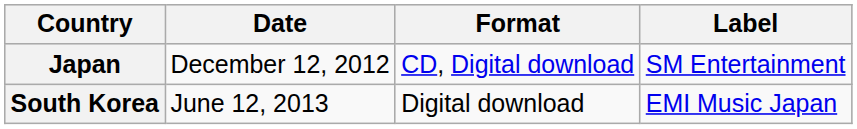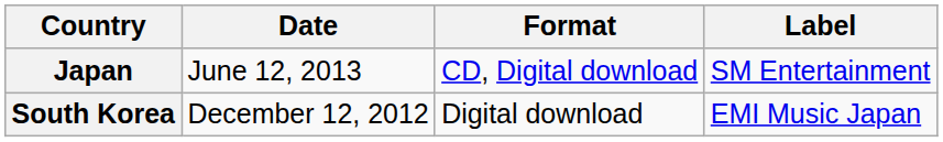 <table class="wikitable plainrowheaders">
 <tr>
 <th scope="col">Country</th>
 <th scope="col">Date</th>
 <th scope="col">Format</th>
 <th scope="col">Label</th>
 </tr>
 <tr>
 <th scope="row">Japan</th>
-<td>December 12, 2012</td>
+<td>June 12, 2013</td>
 <td><a href='#'>CD</a>, <a href='#'>Digital download</a></td>
 <td><a href='#'>SM Entertainment</a></td>
 </tr>
 <tr>
 <th scope="row">South Korea</th>
-<td>June 12, 2013</td>
+<td>December 12, 2012</td>
 <td>Digital download</td>
 <td><a href='#'>EMI Music Japan</a></td>
 </tr>
 </table>
